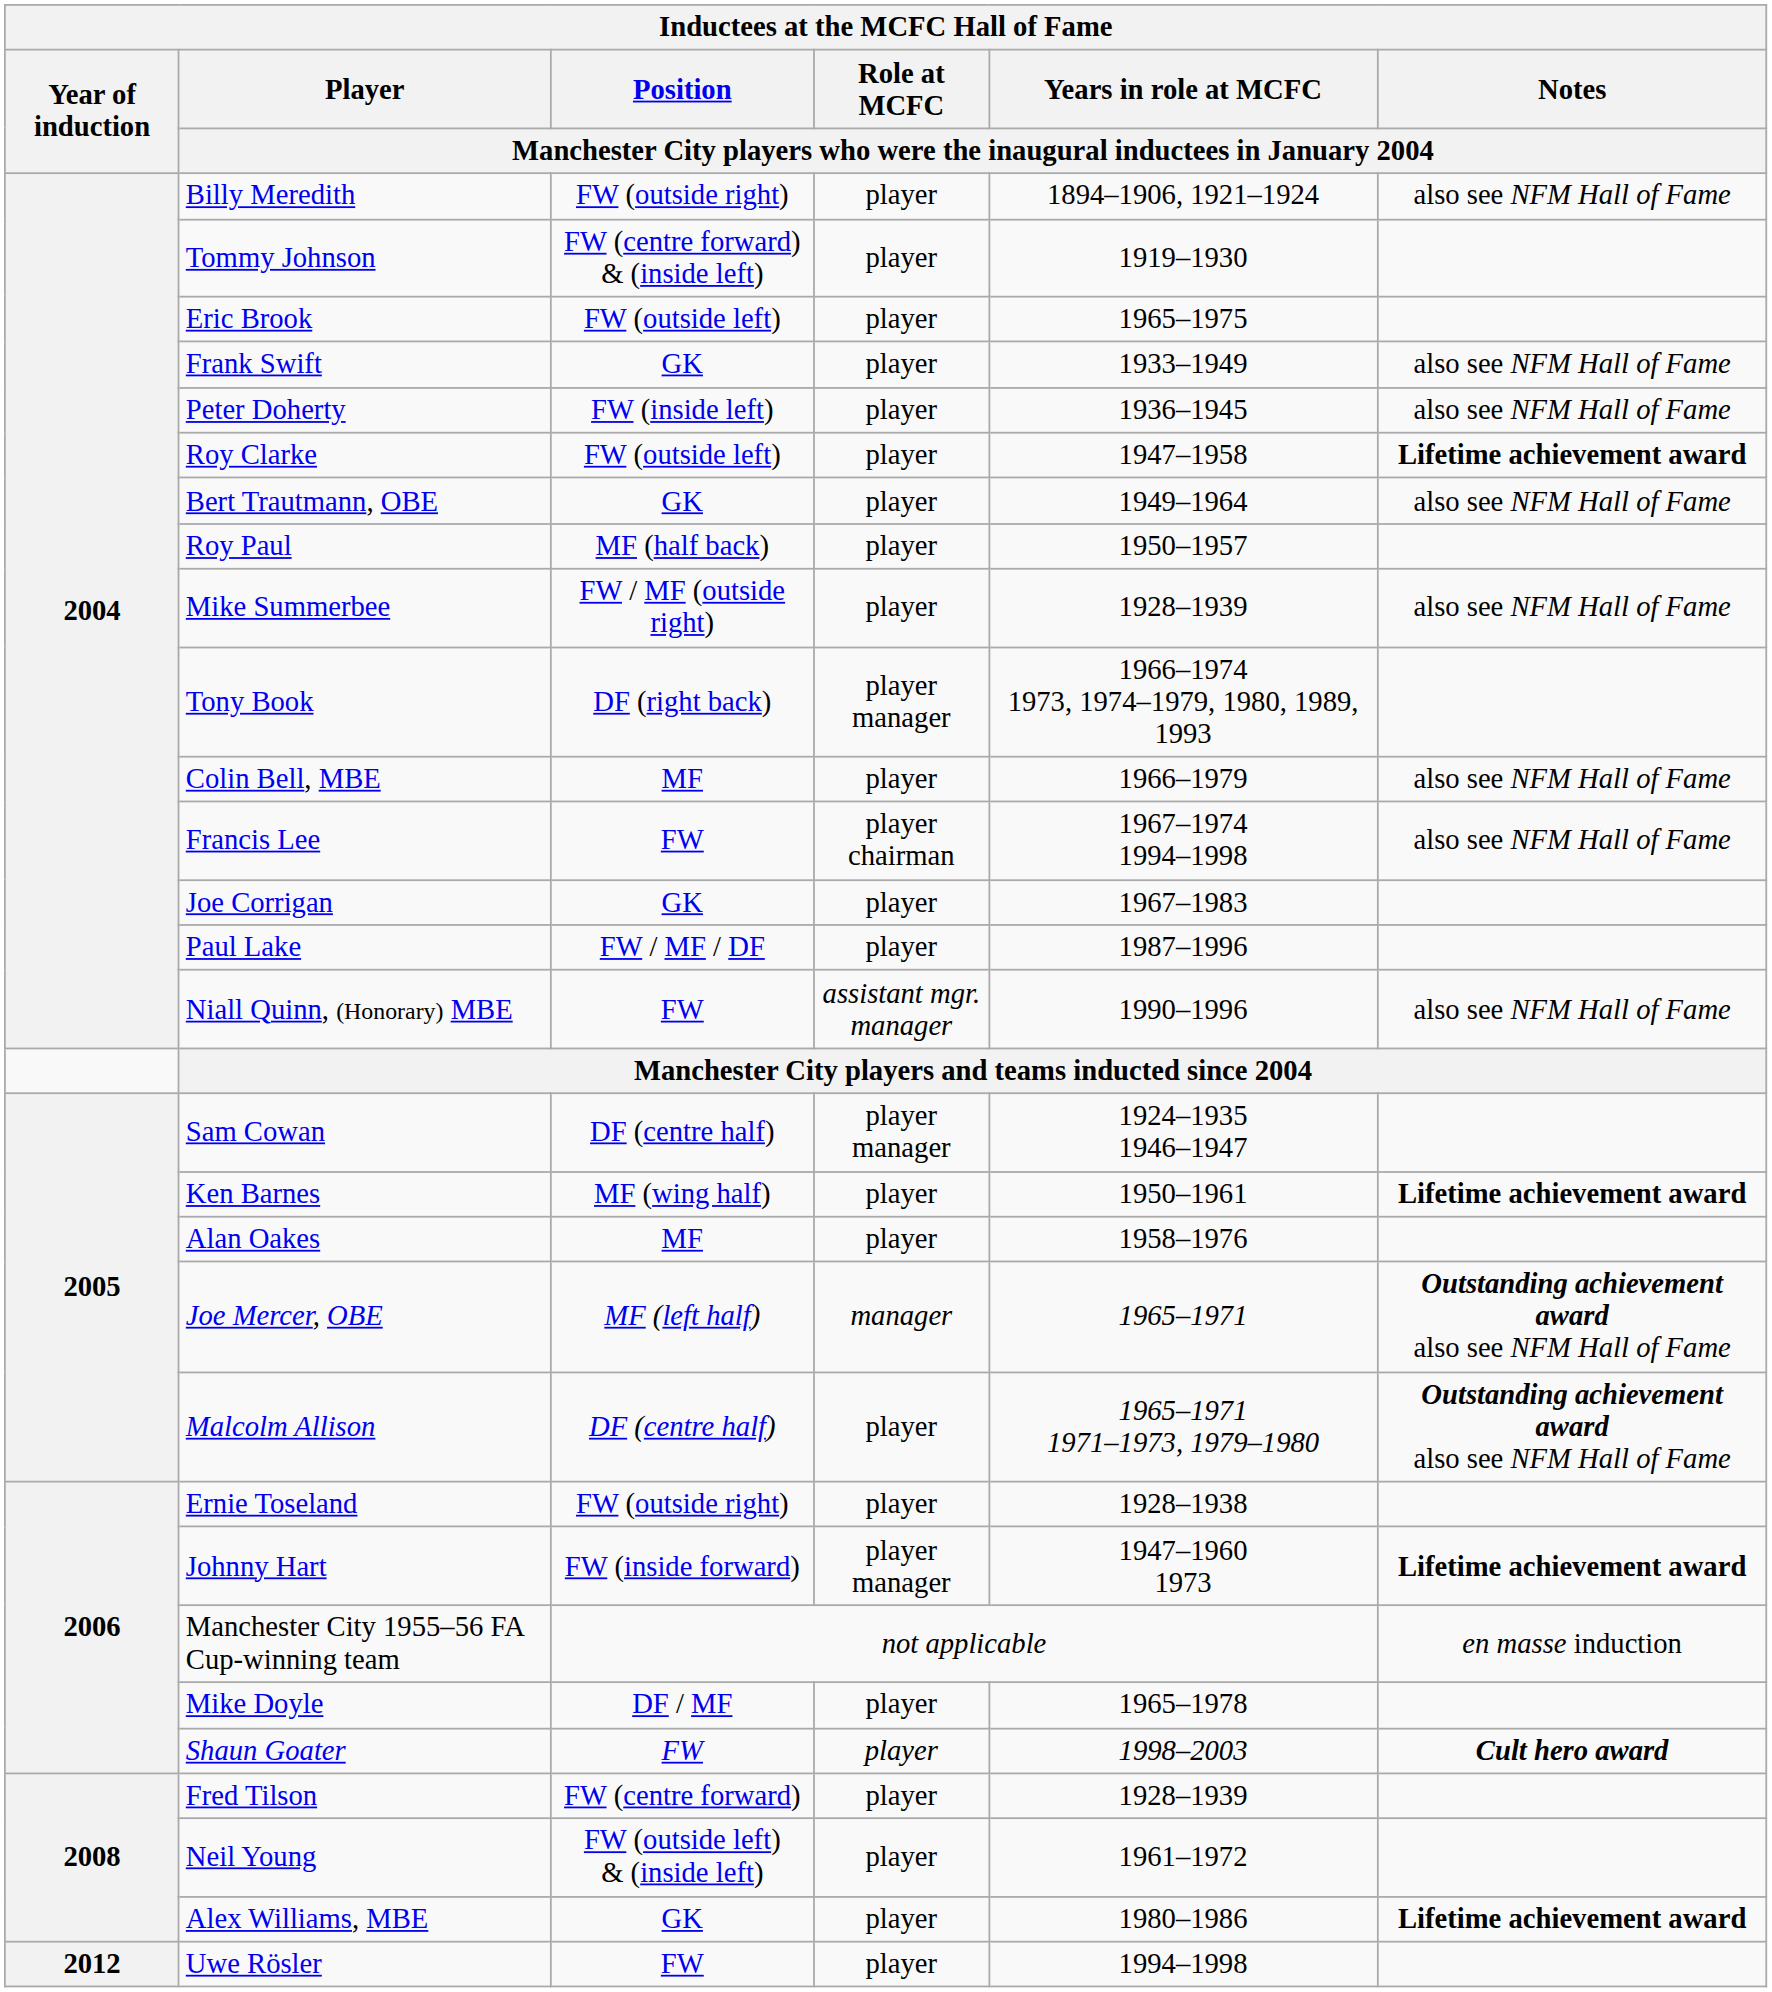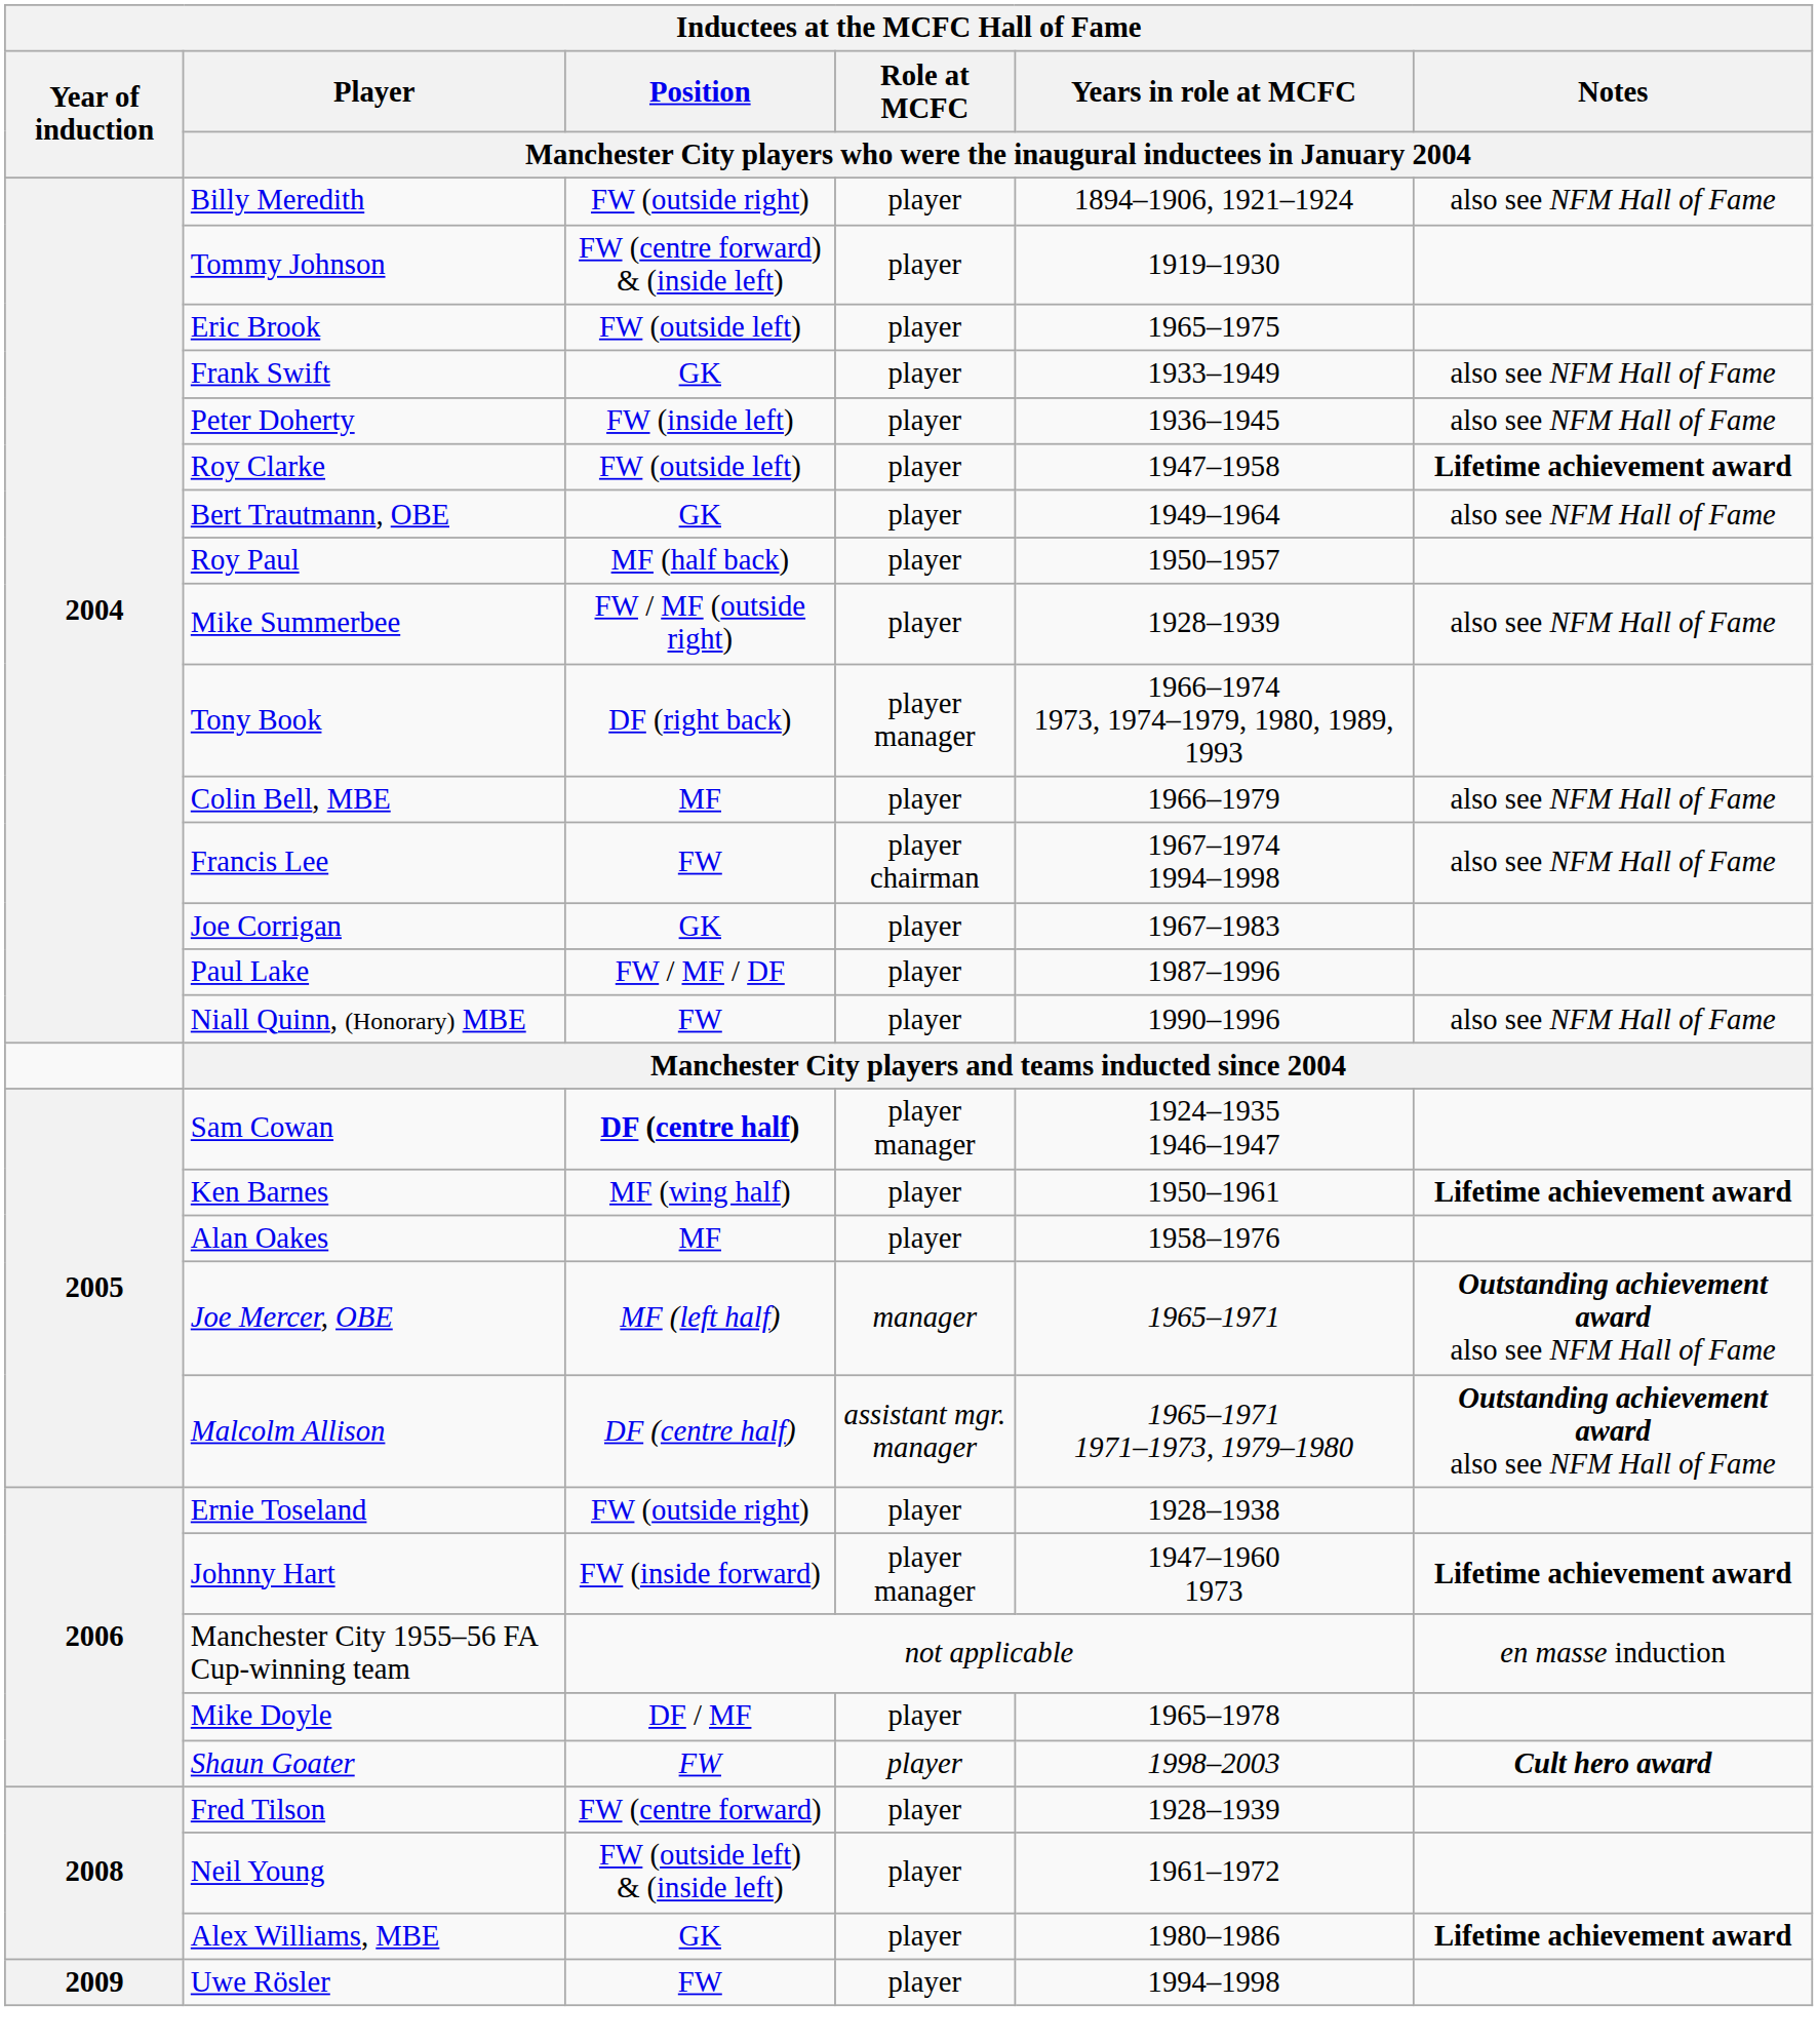 <table class="wikitable collapsible collapsed" style="text-align:center">
 <tr>
 <th colspan="6" style="width:194px;">Inductees at the MCFC Hall of Fame</th>
 </tr>
 <tr>
 <th rowspan="2" style="width:70px;">Year of induction</th>
 <th style="width:200px;">Player</th>
 <th style="width:140px;"><a href='#'>Position</a></th>
 <th style="width:90px;">Role at MCFC</th>
 <th style="width:210px;">Years in role at MCFC</th>
 <th style="width:210px;">Notes</th>
 </tr>
 <tr>
 <th colspan="5">Manchester City players who were the inaugural inductees in January 2004</th>
 </tr>
 <tr>
 <th rowspan="15">2004</th>
 <td style="text-align:left;"> <a href='#'>Billy Meredith</a></td>
 <td><a href='#'>FW</a> (<a href='#'>outside right</a>)</td>
 <td>player</td>
 <td>1894–1906, 1921–1924</td>
 <td>also see <em>NFM Hall of Fame</em></td>
 </tr>
 <tr>
 <td style="text-align:left;"> <a href='#'>Tommy Johnson</a></td>
 <td><a href='#'>FW</a> (<a href='#'>centre forward</a>) <br> & (<a href='#'>inside left</a>)</td>
 <td>player</td>
 <td>1919–1930</td>
 <td></td>
 </tr>
 <tr>
 <td style="text-align:left;"> <a href='#'>Eric Brook</a></td>
 <td><a href='#'>FW</a> (<a href='#'>outside left</a>)</td>
 <td>player</td>
 <td>1965–1975</td>
 <td></td>
 </tr>
 <tr>
 <td style="text-align:left;"> <a href='#'>Frank Swift</a></td>
 <td><a href='#'>GK</a></td>
 <td>player</td>
 <td>1933–1949</td>
 <td>also see <em>NFM Hall of Fame</em></td>
 </tr>
 <tr>
 <td style="text-align:left;"> <a href='#'>Peter Doherty</a></td>
 <td><a href='#'>FW</a> (<a href='#'>inside left</a>)</td>
 <td>player</td>
 <td>1936–1945</td>
 <td>also see <em>NFM Hall of Fame</em></td>
 </tr>
 <tr>
 <td style="text-align:left;"> <a href='#'>Roy Clarke</a></td>
 <td><a href='#'>FW</a> (<a href='#'>outside left</a>)</td>
 <td>player</td>
 <td>1947–1958</td>
 <td><strong>Lifetime achievement award</strong></td>
 </tr>
 <tr>
 <td style="text-align:left;"> <a href='#'>Bert Trautmann</a>, <a href='#'>OBE</a></td>
 <td><a href='#'>GK</a></td>
 <td>player</td>
 <td>1949–1964</td>
 <td>also see <em>NFM Hall of Fame</em></td>
 </tr>
 <tr>
 <td style="text-align:left;"> <a href='#'>Roy Paul</a></td>
 <td><a href='#'>MF</a> (<a href='#'>half back</a>)</td>
 <td>player</td>
 <td>1950–1957</td>
 <td></td>
 </tr>
 <tr>
 <td style="text-align:left;"> <a href='#'>Mike Summerbee</a></td>
 <td><a href='#'>FW</a> / <a href='#'>MF</a> (<a href='#'>outside right</a>)</td>
 <td>player</td>
 <td>1928–1939</td>
 <td>also see <em>NFM Hall of Fame</em></td>
 </tr>
 <tr>
 <td style="text-align:left;"> <a href='#'>Tony Book</a></td>
 <td><a href='#'>DF</a> (<a href='#'>right back</a>)</td>
 <td>player <br> manager</td>
 <td>1966–1974 <br> 1973, 1974–1979, 1980, 1989, 1993</td>
 <td></td>
 </tr>
 <tr>
 <td style="text-align:left;"> <a href='#'>Colin Bell</a>, <a href='#'>MBE</a></td>
 <td><a href='#'>MF</a></td>
 <td>player</td>
 <td>1966–1979</td>
 <td>also see <em>NFM Hall of Fame</em></td>
 </tr>
 <tr>
 <td style="text-align:left;"> <a href='#'>Francis Lee</a></td>
 <td><a href='#'>FW</a></td>
 <td>player <br> chairman</td>
 <td>1967–1974 <br> 1994–1998</td>
 <td>also see <em>NFM Hall of Fame</em></td>
 </tr>
 <tr>
 <td style="text-align:left;"> <a href='#'>Joe Corrigan</a></td>
 <td><a href='#'>GK</a></td>
 <td>player</td>
 <td>1967–1983</td>
 <td></td>
 </tr>
 <tr>
 <td style="text-align:left;"> <a href='#'>Paul Lake</a></td>
 <td><a href='#'>FW</a> / <a href='#'>MF</a> / <a href='#'>DF</a></td>
 <td>player</td>
 <td>1987–1996</td>
 <td></td>
 </tr>
 <tr>
 <td style="text-align:left;"> <a href='#'>Niall Quinn</a>, <small>(Honorary)</small> <a href='#'>MBE</a></td>
 <td><a href='#'>FW</a></td>
-<td><em>assistant mgr. <br> manager</em></td>
+<td>player</td>
 <td>1990–1996</td>
 <td>also see <em>NFM Hall of Fame</em></td>
 </tr>
 <tr>
 <td style="width:90px;"></td>
 <th colspan="5">Manchester City players and teams inducted since 2004</th>
 </tr>
 <tr>
 <th rowspan="5">2005</th>
 <td style="text-align:left;"> <a href='#'>Sam Cowan</a></td>
-<td><a href='#'>DF</a> (<a href='#'>centre half</a>)</td>
+<td><strong><a href='#'>DF</a> (<a href='#'>centre half</a>)</strong></td>
 <td>player <br> manager</td>
 <td>1924–1935 <br> 1946–1947</td>
 <td></td>
 </tr>
 <tr>
 <td style="text-align:left;"> <a href='#'>Ken Barnes</a></td>
 <td><a href='#'>MF</a> (<a href='#'>wing half</a>)</td>
 <td>player</td>
 <td>1950–1961</td>
 <td><strong>Lifetime achievement award</strong></td>
 </tr>
 <tr>
 <td style="text-align:left;"> <a href='#'>Alan Oakes</a></td>
 <td><a href='#'>MF</a></td>
 <td>player</td>
 <td>1958–1976</td>
 <td></td>
 </tr>
 <tr>
 <td style="text-align:left;"> <em><a href='#'>Joe Mercer</a>, <a href='#'>OBE</a></em></td>
 <td><em><a href='#'>MF</a> (<a href='#'>left half</a>)</em></td>
 <td><em>manager</em></td>
 <td><em>1965–1971</em></td>
 <td><strong><em>Outstanding achievement award</em></strong> <br> also see <em>NFM Hall of Fame</em></td>
 </tr>
 <tr>
 <td style="text-align:left;"> <em><a href='#'>Malcolm Allison</a></em></td>
 <td><em><a href='#'>DF</a> (<a href='#'>centre half</a>)</em></td>
-<td>player</td>
+<td><em>assistant mgr. <br> manager</em></td>
 <td><em>1965–1971 <br> 1971–1973, 1979–1980</em></td>
 <td><strong><em>Outstanding achievement award</em></strong> <br> also see <em>NFM Hall of Fame</em></td>
 </tr>
 <tr>
 <th rowspan="5">2006</th>
 <td style="text-align:left;"> <a href='#'>Ernie Toseland</a></td>
 <td><a href='#'>FW</a> (<a href='#'>outside right</a>)</td>
 <td>player</td>
 <td>1928–1938</td>
 <td></td>
 </tr>
 <tr>
 <td style="text-align:left;"> <a href='#'>Johnny Hart</a></td>
 <td><a href='#'>FW</a> (<a href='#'>inside forward</a>)</td>
 <td>player <br> manager</td>
 <td>1947–1960 <br> 1973</td>
 <td><strong>Lifetime achievement award</strong></td>
 </tr>
 <tr>
 <td style="text-align:left;"> Manchester City 1955–56 FA Cup-winning team</td>
 <td colspan="3"><em>not applicable</em></td>
 <td><em>en masse</em> induction</td>
 </tr>
 <tr>
 <td style="text-align:left;"> <a href='#'>Mike Doyle</a></td>
 <td><a href='#'>DF</a> / <a href='#'>MF</a></td>
 <td>player</td>
 <td>1965–1978</td>
 <td></td>
 </tr>
 <tr>
 <td style="text-align:left;"> <em><a href='#'>Shaun Goater</a></em></td>
 <td><em><a href='#'>FW</a></em></td>
 <td><em>player</em></td>
 <td><em>1998–2003</em></td>
 <td><strong><em>Cult hero award</em></strong></td>
 </tr>
 <tr>
 <th rowspan="3">2008</th>
 <td style="text-align:left;"> <a href='#'>Fred Tilson</a></td>
 <td><a href='#'>FW</a> (<a href='#'>centre forward</a>)</td>
 <td>player</td>
 <td>1928–1939</td>
 <td></td>
 </tr>
 <tr>
 <td style="text-align:left;"> <a href='#'>Neil Young</a></td>
 <td><a href='#'>FW</a> (<a href='#'>outside left</a>) <br> & (<a href='#'>inside left</a>)</td>
 <td>player</td>
 <td>1961–1972</td>
 <td></td>
 </tr>
 <tr>
 <td style="text-align:left;"> <a href='#'>Alex Williams</a>, <a href='#'>MBE</a></td>
 <td><a href='#'>GK</a></td>
 <td>player</td>
 <td>1980–1986</td>
 <td><strong>Lifetime achievement award</strong></td>
 </tr>
 <tr>
-<th>2012</th>
+<th>2009</th>
 <td style="text-align:left;"> <a href='#'>Uwe Rösler</a></td>
 <td><a href='#'>FW</a></td>
 <td>player</td>
 <td>1994–1998</td>
 <td></td>
 </tr>
 </table>
